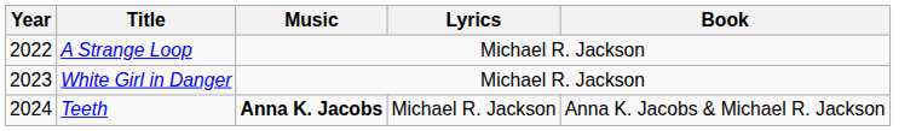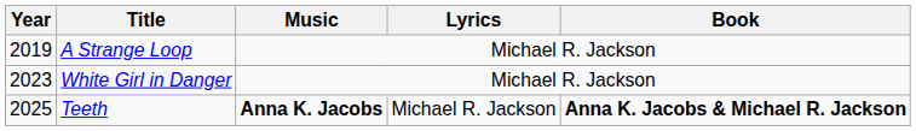 <table class="wikitable">
 <tr>
 <th>Year</th>
 <th>Title</th>
 <th>Music</th>
 <th>Lyrics</th>
 <th>Book</th>
 </tr>
 <tr>
-<td>2022</td>
+<td>2019</td>
 <td><em><a href='#'>A Strange Loop</a></em></td>
 <td colspan="3" align="center">Michael R. Jackson</td>
 </tr>
 <tr>
 <td>2023</td>
 <td><em><a href='#'>White Girl in Danger</a></em></td>
 <td colspan="3" align="center">Michael R. Jackson</td>
 </tr>
 <tr>
-<td>2024</td>
+<td>2025</td>
 <td><em><a href='#'>Teeth</a></em></td>
 <td colspan="1" align="center"><strong>Anna K. Jacobs</strong></td>
 <td align="2">Michael R. Jackson</td>
-<td>Anna K. Jacobs & Michael R. Jackson</td>
+<td><strong>Anna K. Jacobs & Michael R. Jackson</strong></td>
 </tr>
 </table>
